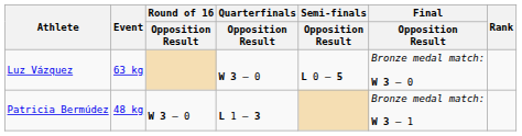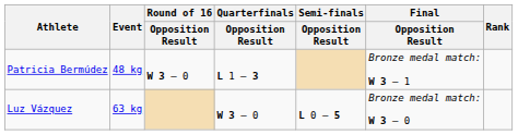 <table class="wikitable" border="1" style="font-size:90%">
 <tr>
 <th rowspan=2>Athlete</th>
 <th rowspan=2>Event</th>
 <th>Round of 16</th>
 <th>Quarterfinals</th>
 <th>Semi-finals</th>
 <th>Final</th>
 <th rowspan=2>Rank</th>
 </tr>
 <tr>
 <th>Opposition<br>Result</th>
 <th>Opposition<br>Result</th>
 <th>Opposition<br>Result</th>
 <th>Opposition<br>Result</th>
 </tr>
 <tr>
+<td><a href='#'>Patricia Bermúdez</a></td>
+<td><a href='#'>48 kg</a></td>
+<td><br><strong>W</strong> <strong>3</strong> – 0</td>
+<td><br><strong>L</strong> 1 – <strong>3</strong></td>
+<td bgcolor=wheat></td>
+<td><em>Bronze medal match:</em><br><br><strong>W</strong> <strong>3</strong> – 1</td>
+<td align=center></td>
+</tr>
+<tr>
 <td><a href='#'>Luz Vázquez</a></td>
 <td><a href='#'>63 kg</a></td>
 <td bgcolor=wheat></td>
 <td><br><strong>W</strong> <strong>3</strong> – 0</td>
 <td><br><strong>L</strong> 0 – <strong>5</strong></td>
 <td><em>Bronze medal match:</em><br><br><strong>W</strong> <strong>3</strong> – 0</td>
 <td align=center></td>
 </tr>
-<tr>
-<td><a href='#'>Patricia Bermúdez</a></td>
-<td><a href='#'>48 kg</a></td>
-<td><br><strong>W</strong> <strong>3</strong> – 0</td>
-<td><br><strong>L</strong> 1 – <strong>3</strong></td>
-<td bgcolor=wheat></td>
-<td><em>Bronze medal match:</em><br><br><strong>W</strong> <strong>3</strong> – 1</td>
-<td align=center></td>
-</tr>
 </table>
